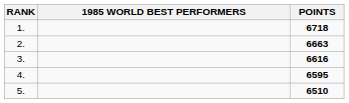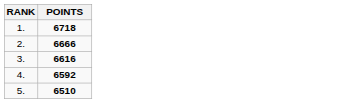 <table class="wikitable sortable">
 <tr>
 <th>RANK</th>
-<th align="center" style="width: 25em">1985 WORLD BEST PERFORMERS</th>
 <th align="center" style="width: 5em">POINTS</th>
 </tr>
 <tr>
 <td align="center">1.</td>
-<td></td>
 <td align="center"><strong>6718</strong></td>
 </tr>
 <tr>
 <td align="center">2.</td>
-<td></td>
-<td align="center"><strong>6663</strong></td>
+<td align="center"><strong>6666</strong></td>
 </tr>
 <tr>
 <td align="center">3.</td>
-<td></td>
 <td align="center"><strong>6616</strong></td>
 </tr>
 <tr>
 <td align="center">4.</td>
-<td></td>
-<td align="center"><strong>6595</strong></td>
+<td align="center"><strong>6592</strong></td>
 </tr>
 <tr>
 <td align="center">5.</td>
-<td></td>
 <td align="center"><strong>6510</strong></td>
 </tr>
 </table>
